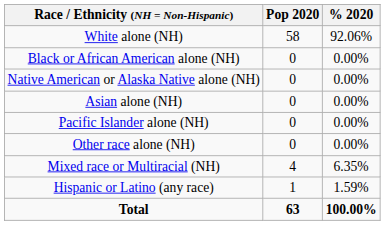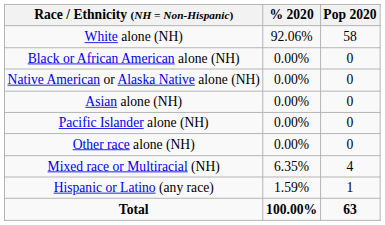 <table class="wikitable" style="text-align:center;">
 <tr>
 <th>Race / Ethnicity <small>(<em>NH = Non-Hispanic</em>)</small></th>
+<th>% 2020</th>
 <th>Pop 2020</th>
-<th>% 2020</th>
 </tr>
 <tr>
 <td><a href='#'>White</a> alone (NH)</td>
+<td>92.06%</td>
 <td>58</td>
-<td>92.06%</td>
 </tr>
 <tr>
 <td><a href='#'>Black or African American</a> alone (NH)</td>
+<td>0.00%</td>
 <td>0</td>
-<td>0.00%</td>
 </tr>
 <tr>
 <td><a href='#'>Native American</a> or <a href='#'>Alaska Native</a> alone (NH)</td>
+<td>0.00%</td>
 <td>0</td>
-<td>0.00%</td>
 </tr>
 <tr>
 <td><a href='#'>Asian</a> alone (NH)</td>
+<td>0.00%</td>
 <td>0</td>
-<td>0.00%</td>
 </tr>
 <tr>
 <td><a href='#'>Pacific Islander</a> alone (NH)</td>
+<td>0.00%</td>
 <td>0</td>
-<td>0.00%</td>
 </tr>
 <tr>
 <td><a href='#'>Other race</a> alone (NH)</td>
+<td>0.00%</td>
 <td>0</td>
-<td>0.00%</td>
 </tr>
 <tr>
 <td><a href='#'>Mixed race or Multiracial</a> (NH)</td>
+<td>6.35%</td>
 <td>4</td>
-<td>6.35%</td>
 </tr>
 <tr>
 <td><a href='#'>Hispanic or Latino</a> (any race)</td>
+<td>1.59%</td>
 <td>1</td>
-<td>1.59%</td>
 </tr>
 <tr>
 <td><strong>Total</strong></td>
+<td><strong>100.00%</strong></td>
 <td><strong>63</strong></td>
-<td><strong>100.00%</strong></td>
 </tr>
 </table>
